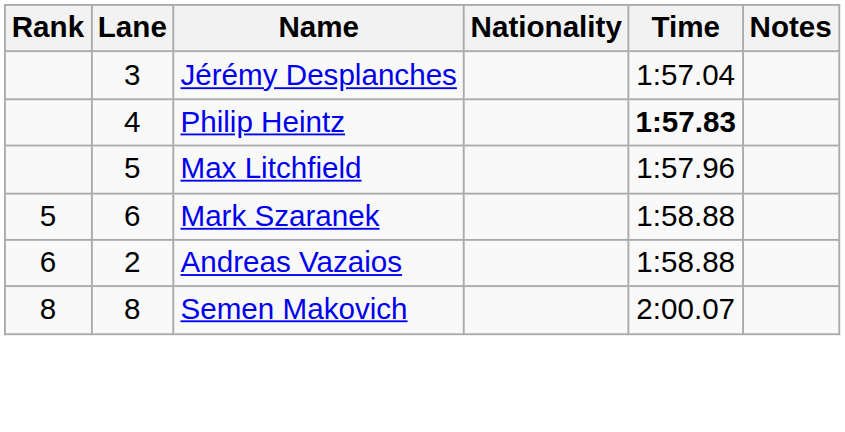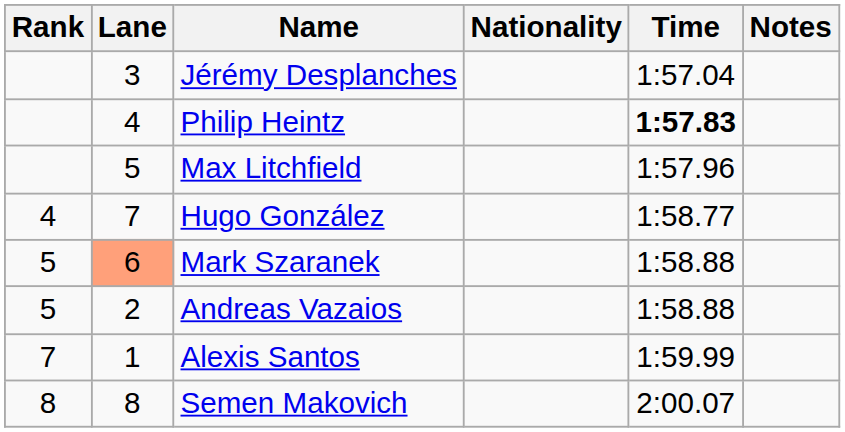 <table class="wikitable sortable" style="text-align:center">
 <tr>
 <th>Rank</th>
 <th>Lane</th>
 <th>Name</th>
 <th>Nationality</th>
 <th>Time</th>
 <th>Notes</th>
 </tr>
 <tr>
 <td></td>
 <td>3</td>
 <td align=left><a href='#'>Jérémy Desplanches</a></td>
 <td align=left></td>
 <td>1:57.04</td>
 <td></td>
 </tr>
 <tr>
 <td></td>
 <td>4</td>
 <td align=left><a href='#'>Philip Heintz</a></td>
 <td align=left></td>
 <td><strong>1:57.83</strong></td>
 <td></td>
 </tr>
 <tr>
 <td></td>
 <td>5</td>
 <td align=left><a href='#'>Max Litchfield</a></td>
 <td align=left></td>
 <td>1:57.96</td>
 <td></td>
 </tr>
 <tr>
+<td>4</td>
+<td>7</td>
+<td align=left><a href='#'>Hugo González</a></td>
+<td align=left></td>
+<td>1:58.77</td>
+<td></td>
+</tr>
+<tr>
 <td>5</td>
-<td>6</td>
+<td style="background: lightsalmon;">6</td>
 <td align=left><a href='#'>Mark Szaranek</a></td>
 <td align=left></td>
 <td>1:58.88</td>
 <td></td>
 </tr>
 <tr>
-<td>6</td>
+<td>5</td>
 <td>2</td>
 <td align=left><a href='#'>Andreas Vazaios</a></td>
 <td align=left></td>
 <td>1:58.88</td>
+<td></td>
+</tr>
+<tr>
+<td>7</td>
+<td>1</td>
+<td align=left><a href='#'>Alexis Santos</a></td>
+<td align=left></td>
+<td>1:59.99</td>
 <td></td>
 </tr>
 <tr>
 <td>8</td>
 <td>8</td>
 <td align=left><a href='#'>Semen Makovich</a></td>
 <td align=left></td>
 <td>2:00.07</td>
 <td></td>
 </tr>
 </table>
